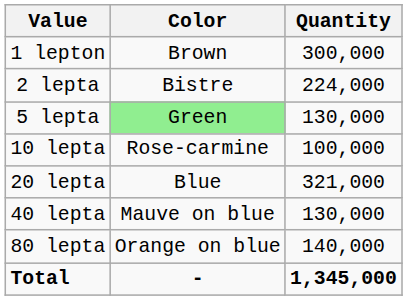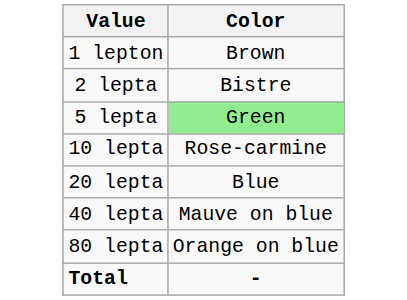 <table class="wikitable" style="margin:1em auto;">
 <tr>
 <th style="text-align:center;">Value</th>
 <th style="text-align:center;">Color</th>
-<th style="text-align:center;">Quantity</th>
 </tr>
 <tr style="text-align:center;">
 <td>1 lepton</td>
 <td style="text-align:center;">Brown</td>
-<td style="text-align:center;">300,000</td>
 </tr>
 <tr style="text-align:center;">
 <td>2 lepta</td>
 <td style="text-align:center;">Bistre</td>
-<td style="text-align:center;">224,000</td>
 </tr>
 <tr style="text-align:center;">
 <td>5 lepta</td>
 <td style="background: lightgreen; text-align:center;">Green</td>
-<td style="text-align:center;">130,000</td>
 </tr>
 <tr style="text-align:center;">
 <td>10 lepta</td>
 <td style="text-align:center;">Rose-carmine</td>
-<td style="text-align:center;">100,000</td>
 </tr>
 <tr style="text-align:center;">
 <td>20 lepta</td>
 <td style="text-align:center;">Blue</td>
-<td style="text-align:center;">321,000</td>
 </tr>
 <tr style="text-align:center;">
 <td>40 lepta</td>
 <td style="text-align:center;">Mauve on blue</td>
-<td style="text-align:center;">130,000</td>
 </tr>
 <tr style="text-align:center;">
 <td>80 lepta</td>
 <td style="text-align:center;">Orange on blue</td>
-<td style="text-align:center;">140,000</td>
 </tr>
 <tr>
 <td><strong>Total</strong></td>
 <td style="text-align:center;"><strong> - </strong></td>
-<td style="text-align:center;"><strong>1,345,000</strong></td>
 </tr>
 </table>
